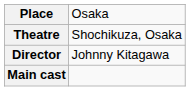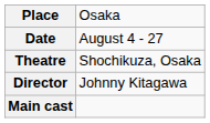 <table class="wikitable">
 <tr>
 <th>Place</th>
 <td>Osaka</td>
+</tr>
+<tr>
+<th>Date</th>
+<td>August 4 - 27</td>
 </tr>
 <tr>
 <th>Theatre</th>
 <td>Shochikuza, Osaka</td>
 </tr>
 <tr>
 <th>Director</th>
 <td>Johnny Kitagawa</td>
 </tr>
 <tr>
 <th>Main cast</th>
 <td></td>
 </tr>
 </table>
